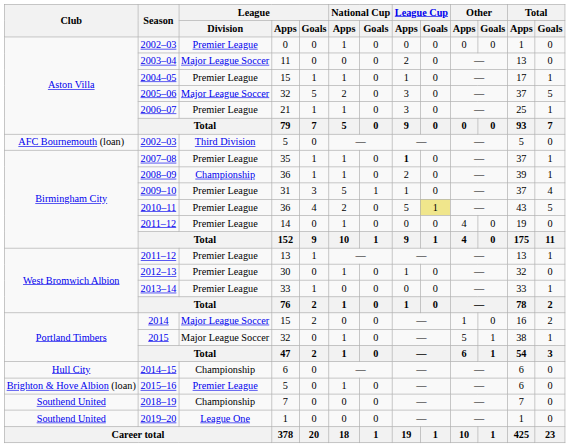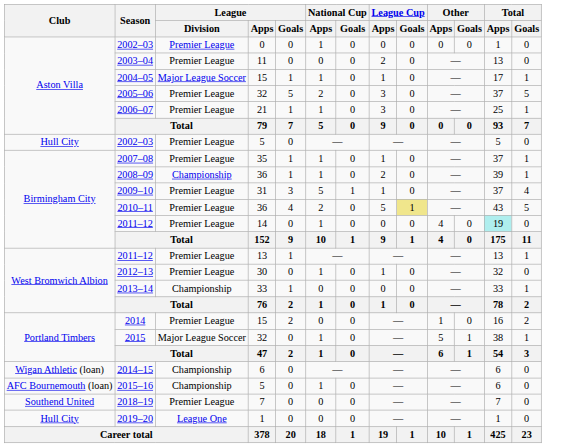 <table class="wikitable" style="text-align:center">
 <tr>
 <th rowspan="2">Club</th>
 <th rowspan="2">Season</th>
 <th colspan="3">League</th>
 <th colspan="2">National Cup</th>
 <th colspan="2"><a href='#'>League Cup</a></th>
 <th colspan="2">Other</th>
 <th colspan="2">Total</th>
 </tr>
 <tr>
 <th>Division</th>
 <th>Apps</th>
 <th>Goals</th>
 <th>Apps</th>
 <th>Goals</th>
 <th>Apps</th>
 <th>Goals</th>
 <th>Apps</th>
 <th>Goals</th>
 <th>Apps</th>
 <th>Goals</th>
 </tr>
 <tr>
 <td rowspan="6"><a href='#'>Aston Villa</a></td>
 <td><a href='#'>2002–03</a></td>
 <td><a href='#'>Premier League</a></td>
 <td>0</td>
 <td>0</td>
 <td>1</td>
 <td>0</td>
 <td>0</td>
 <td>0</td>
 <td>0</td>
 <td>0</td>
 <td>1</td>
 <td>0</td>
 </tr>
 <tr>
 <td><a href='#'>2003–04</a></td>
-<td><a href='#'>Major League Soccer</a></td>
+<td>Premier League</td>
 <td>11</td>
 <td>0</td>
 <td>0</td>
 <td>0</td>
 <td>2</td>
 <td>0</td>
 <td colspan="2">―</td>
 <td>13</td>
 <td>0</td>
 </tr>
 <tr>
 <td><a href='#'>2004–05</a></td>
-<td>Premier League</td>
+<td><a href='#'>Major League Soccer</a></td>
 <td>15</td>
 <td>1</td>
 <td>1</td>
 <td>0</td>
 <td>1</td>
 <td>0</td>
 <td colspan="2">―</td>
 <td>17</td>
 <td>1</td>
 </tr>
 <tr>
 <td><a href='#'>2005–06</a></td>
-<td><a href='#'>Major League Soccer</a></td>
+<td>Premier League</td>
 <td>32</td>
 <td>5</td>
 <td>2</td>
 <td>0</td>
 <td>3</td>
 <td>0</td>
 <td colspan="2">―</td>
 <td>37</td>
 <td>5</td>
 </tr>
 <tr>
 <td><a href='#'>2006–07</a></td>
 <td>Premier League</td>
 <td>21</td>
 <td>1</td>
 <td>1</td>
 <td>0</td>
 <td>3</td>
 <td>0</td>
 <td colspan="2">―</td>
 <td>25</td>
 <td>1</td>
 </tr>
 <tr>
 <th colspan="2">Total</th>
 <th>79</th>
 <th>7</th>
 <th>5</th>
 <th>0</th>
 <th>9</th>
 <th>0</th>
 <th>0</th>
 <th>0</th>
 <th>93</th>
 <th>7</th>
 </tr>
 <tr>
-<td><a href='#'>AFC Bournemouth</a> (loan)</td>
+<td><a href='#'>Hull City</a></td>
 <td><a href='#'>2002–03</a></td>
-<td><a href='#'>Third Division</a></td>
+<td>Premier League</td>
 <td>5</td>
 <td>0</td>
 <td colspan="2">―</td>
 <td colspan="2">―</td>
 <td colspan="2">―</td>
 <td>5</td>
 <td>0</td>
 </tr>
 <tr>
 <td rowspan="6"><a href='#'>Birmingham City</a></td>
 <td><a href='#'>2007–08</a></td>
 <td>Premier League</td>
 <td>35</td>
 <td>1</td>
 <td>1</td>
 <td>0</td>
-<td><strong>1</strong></td>
+<td>1</td>
 <td>0</td>
 <td colspan="2">―</td>
 <td>37</td>
 <td>1</td>
 </tr>
 <tr>
 <td><a href='#'>2008–09</a></td>
 <td><a href='#'>Championship</a></td>
 <td>36</td>
 <td>1</td>
 <td>1</td>
 <td>0</td>
 <td>2</td>
 <td>0</td>
 <td colspan="2">―</td>
 <td>39</td>
 <td>1</td>
 </tr>
 <tr>
 <td><a href='#'>2009–10</a></td>
 <td>Premier League</td>
 <td>31</td>
 <td>3</td>
 <td>5</td>
 <td>1</td>
 <td>1</td>
 <td>0</td>
 <td colspan="2">―</td>
 <td>37</td>
 <td>4</td>
 </tr>
 <tr>
 <td><a href='#'>2010–11</a></td>
 <td>Premier League</td>
 <td>36</td>
 <td>4</td>
 <td>2</td>
 <td>0</td>
 <td>5</td>
 <td style="background: khaki;">1</td>
 <td colspan="2">―</td>
 <td>43</td>
 <td>5</td>
 </tr>
 <tr>
 <td><a href='#'>2011–12</a></td>
 <td>Premier League</td>
 <td>14</td>
 <td>0</td>
 <td>1</td>
 <td>0</td>
 <td>0</td>
 <td>0</td>
 <td>4</td>
 <td>0</td>
-<td>19</td>
+<td style="background: paleturquoise;">19</td>
 <td>0</td>
 </tr>
 <tr>
 <th colspan="2">Total</th>
 <th>152</th>
 <th>9</th>
 <th>10</th>
 <th>1</th>
 <th>9</th>
 <th>1</th>
 <th>4</th>
 <th>0</th>
 <th>175</th>
 <th>11</th>
 </tr>
 <tr>
 <td rowspan="4"><a href='#'>West Bromwich Albion</a></td>
 <td><a href='#'>2011–12</a></td>
 <td>Premier League</td>
 <td>13</td>
 <td>1</td>
 <td colspan="2">―</td>
 <td colspan="2">―</td>
 <td colspan="2">―</td>
 <td>13</td>
 <td>1</td>
 </tr>
 <tr>
 <td><a href='#'>2012–13</a></td>
 <td>Premier League</td>
 <td>30</td>
 <td>0</td>
 <td>1</td>
 <td>0</td>
 <td>1</td>
 <td>0</td>
 <td colspan="2">―</td>
 <td>32</td>
 <td>0</td>
 </tr>
 <tr>
 <td><a href='#'>2013–14</a></td>
-<td>Premier League</td>
+<td>Championship</td>
 <td>33</td>
 <td>1</td>
 <td>0</td>
 <td>0</td>
 <td>0</td>
 <td>0</td>
 <td colspan="2">―</td>
 <td>33</td>
 <td>1</td>
 </tr>
 <tr>
 <th colspan="2">Total</th>
 <th>76</th>
 <th>2</th>
 <th>1</th>
 <th>0</th>
 <th>1</th>
 <th>0</th>
 <th colspan="2">―</th>
 <th>78</th>
 <th>2</th>
 </tr>
 <tr>
 <td rowspan="3"><a href='#'>Portland Timbers</a></td>
 <td><a href='#'>2014</a></td>
-<td><a href='#'>Major League Soccer</a></td>
+<td>Premier League</td>
 <td>15</td>
 <td>2</td>
 <td>0</td>
 <td>0</td>
 <td colspan="2">―</td>
 <td>1</td>
 <td>0</td>
 <td>16</td>
 <td>2</td>
 </tr>
 <tr>
 <td><a href='#'>2015</a></td>
 <td>Major League Soccer</td>
 <td>32</td>
 <td>0</td>
 <td>1</td>
 <td>0</td>
 <td colspan="2">―</td>
 <td>5</td>
 <td>1</td>
 <td>38</td>
 <td>1</td>
 </tr>
 <tr>
 <th colspan="2">Total</th>
 <th>47</th>
 <th>2</th>
 <th>1</th>
 <th>0</th>
 <th colspan="2">―</th>
 <th>6</th>
 <th>1</th>
 <th>54</th>
 <th>3</th>
 </tr>
 <tr>
-<td><a href='#'>Hull City</a></td>
+<td><a href='#'>Wigan Athletic</a> (loan)</td>
 <td><a href='#'>2014–15</a></td>
 <td>Championship</td>
 <td>6</td>
 <td>0</td>
 <td colspan="2">―</td>
 <td colspan="2">―</td>
 <td colspan="2">―</td>
 <td>6</td>
 <td>0</td>
 </tr>
 <tr>
-<td><a href='#'>Brighton & Hove Albion</a> (loan)</td>
+<td><a href='#'>AFC Bournemouth</a> (loan)</td>
 <td><a href='#'>2015–16</a></td>
-<td><a href='#'>Premier League</a></td>
+<td>Championship</td>
 <td>5</td>
 <td>0</td>
 <td>1</td>
 <td>0</td>
 <td colspan="2">―</td>
 <td colspan="2">―</td>
 <td>6</td>
 <td>0</td>
 </tr>
 <tr>
 <td><a href='#'>Southend United</a></td>
 <td><a href='#'>2018–19</a></td>
-<td>Championship</td>
+<td>Premier League</td>
 <td>7</td>
 <td>0</td>
 <td>0</td>
 <td>0</td>
 <td colspan="2">―</td>
 <td colspan="2">―</td>
 <td>7</td>
 <td>0</td>
 </tr>
 <tr>
-<td><a href='#'>Southend United</a></td>
+<td><a href='#'>Hull City</a></td>
 <td><a href='#'>2019–20</a></td>
 <td><a href='#'>League One</a></td>
 <td>1</td>
 <td>0</td>
 <td>0</td>
 <td>0</td>
 <td colspan="2">―</td>
 <td colspan="2">―</td>
 <td>1</td>
 <td>0</td>
 </tr>
 <tr>
 <th colspan="3">Career total</th>
 <th>378</th>
 <th>20</th>
 <th>18</th>
 <th>1</th>
 <th>19</th>
 <th>1</th>
 <th>10</th>
 <th>1</th>
 <th>425</th>
 <th>23</th>
 </tr>
 </table>
